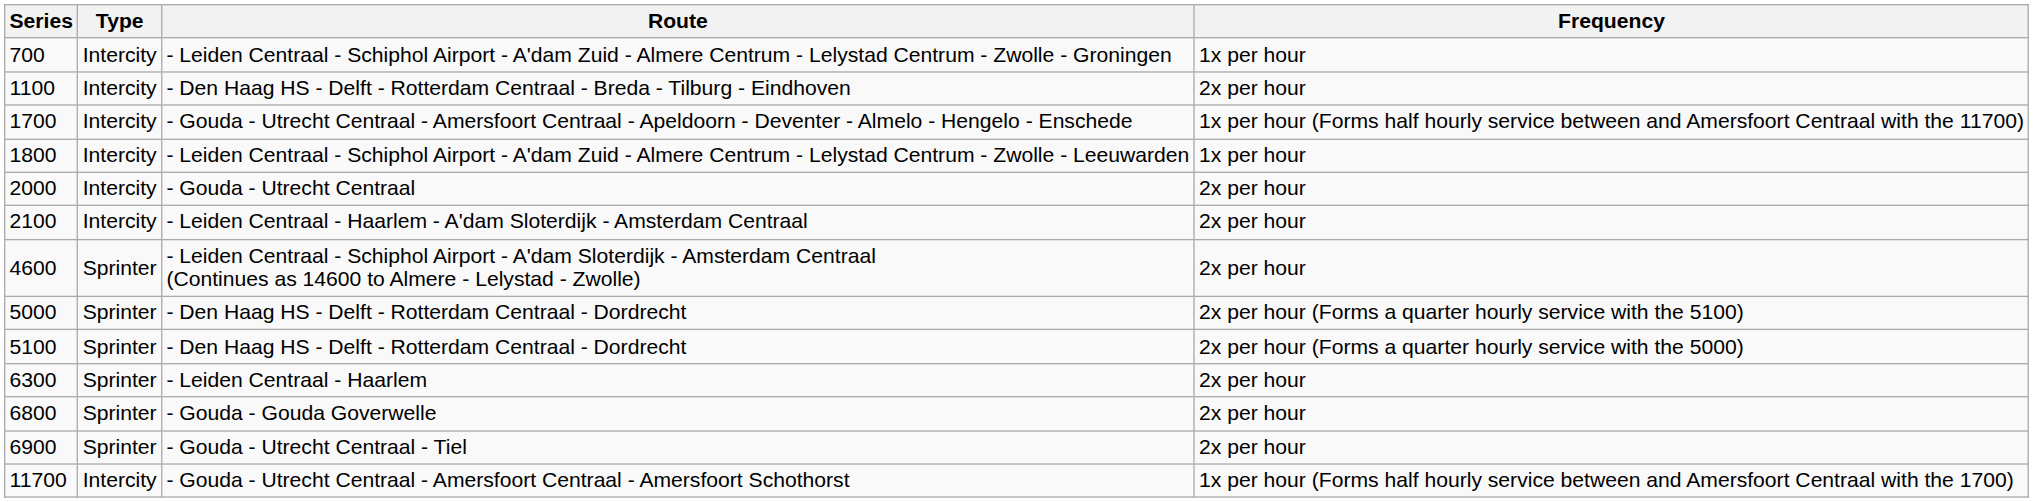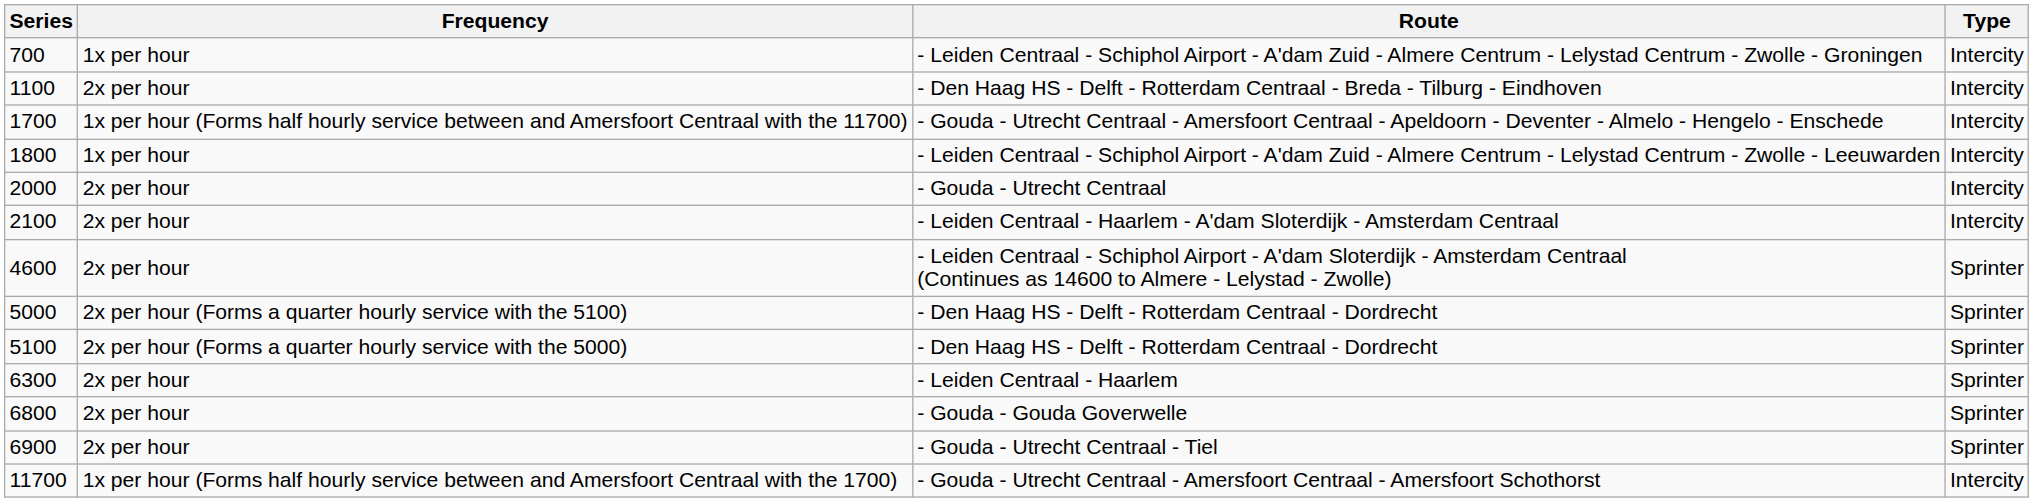 <table class="wikitable sortable">
 <tr>
 <th>Series</th>
+<th>Frequency</th>
+<th>Route</th>
 <th>Type</th>
-<th>Route</th>
-<th>Frequency</th>
 </tr>
 <tr>
 <td>700</td>
+<td>1x per hour</td>
+<td><strong></strong> - Leiden Centraal - Schiphol Airport - A'dam Zuid - Almere Centrum - Lelystad Centrum - Zwolle - Groningen</td>
 <td>Intercity</td>
-<td><strong></strong> - Leiden Centraal - Schiphol Airport - A'dam Zuid - Almere Centrum - Lelystad Centrum - Zwolle - Groningen</td>
-<td>1x per hour</td>
 </tr>
 <tr>
 <td>1100</td>
+<td>2x per hour</td>
+<td><strong></strong> - Den Haag HS - Delft - Rotterdam Centraal - Breda - Tilburg - Eindhoven</td>
 <td>Intercity</td>
-<td><strong></strong> - Den Haag HS - Delft - Rotterdam Centraal - Breda - Tilburg - Eindhoven</td>
-<td>2x per hour</td>
 </tr>
 <tr>
 <td>1700</td>
+<td>1x per hour (Forms half hourly service between  and Amersfoort Centraal with the 11700)</td>
+<td><strong></strong> - Gouda - Utrecht Centraal - Amersfoort Centraal - Apeldoorn - Deventer - Almelo - Hengelo - Enschede</td>
 <td>Intercity</td>
-<td><strong></strong> - Gouda - Utrecht Centraal - Amersfoort Centraal - Apeldoorn - Deventer - Almelo - Hengelo - Enschede</td>
-<td>1x per hour (Forms half hourly service between  and Amersfoort Centraal with the 11700)</td>
 </tr>
 <tr>
 <td>1800</td>
+<td>1x per hour</td>
+<td><strong></strong> - Leiden Centraal - Schiphol Airport - A'dam Zuid - Almere Centrum - Lelystad Centrum - Zwolle - Leeuwarden</td>
 <td>Intercity</td>
-<td><strong></strong> - Leiden Centraal - Schiphol Airport - A'dam Zuid - Almere Centrum - Lelystad Centrum - Zwolle - Leeuwarden</td>
-<td>1x per hour</td>
 </tr>
 <tr>
 <td>2000</td>
+<td>2x per hour</td>
+<td><strong></strong> - Gouda - Utrecht Centraal</td>
 <td>Intercity</td>
-<td><strong></strong> - Gouda - Utrecht Centraal</td>
-<td>2x per hour</td>
 </tr>
 <tr>
 <td>2100</td>
+<td>2x per hour</td>
+<td><strong></strong> - Leiden Centraal - Haarlem - A'dam Sloterdijk - Amsterdam Centraal</td>
 <td>Intercity</td>
-<td><strong></strong> - Leiden Centraal - Haarlem - A'dam Sloterdijk - Amsterdam Centraal</td>
-<td>2x per hour</td>
 </tr>
 <tr>
 <td>4600</td>
+<td>2x per hour</td>
+<td><strong></strong> - Leiden Centraal - Schiphol Airport - A'dam Sloterdijk - Amsterdam Centraal<br>(Continues as 14600 to Almere - Lelystad - Zwolle)</td>
 <td>Sprinter</td>
-<td><strong></strong> - Leiden Centraal - Schiphol Airport - A'dam Sloterdijk - Amsterdam Centraal<br>(Continues as 14600 to Almere - Lelystad - Zwolle)</td>
-<td>2x per hour</td>
 </tr>
 <tr>
 <td>5000</td>
+<td>2x per hour (Forms a quarter hourly service with the 5100)</td>
+<td><strong></strong> - Den Haag HS - Delft - Rotterdam Centraal - Dordrecht</td>
 <td>Sprinter</td>
-<td><strong></strong> - Den Haag HS - Delft - Rotterdam Centraal - Dordrecht</td>
-<td>2x per hour (Forms a quarter hourly service with the 5100)</td>
 </tr>
 <tr>
 <td>5100</td>
+<td>2x per hour (Forms a quarter hourly service with the 5000)</td>
+<td><strong></strong> - Den Haag HS - Delft - Rotterdam Centraal - Dordrecht</td>
 <td>Sprinter</td>
-<td><strong></strong> - Den Haag HS - Delft - Rotterdam Centraal - Dordrecht</td>
-<td>2x per hour (Forms a quarter hourly service with the 5000)</td>
 </tr>
 <tr>
 <td>6300</td>
+<td>2x per hour</td>
+<td><strong></strong> - Leiden Centraal - Haarlem</td>
 <td>Sprinter</td>
-<td><strong></strong> - Leiden Centraal - Haarlem</td>
-<td>2x per hour</td>
 </tr>
 <tr>
 <td>6800</td>
+<td>2x per hour</td>
+<td><strong></strong> - Gouda - Gouda Goverwelle</td>
 <td>Sprinter</td>
-<td><strong></strong> - Gouda - Gouda Goverwelle</td>
-<td>2x per hour</td>
 </tr>
 <tr>
 <td>6900</td>
+<td>2x per hour</td>
+<td><strong></strong> - Gouda - Utrecht Centraal - Tiel</td>
 <td>Sprinter</td>
-<td><strong></strong> - Gouda - Utrecht Centraal - Tiel</td>
-<td>2x per hour</td>
 </tr>
 <tr>
 <td>11700</td>
+<td>1x per hour (Forms half hourly service between  and Amersfoort Centraal with the 1700)</td>
+<td><strong></strong> - Gouda - Utrecht Centraal - Amersfoort Centraal - Amersfoort Schothorst</td>
 <td>Intercity</td>
-<td><strong></strong> - Gouda - Utrecht Centraal - Amersfoort Centraal - Amersfoort Schothorst</td>
-<td>1x per hour (Forms half hourly service between  and Amersfoort Centraal with the 1700)</td>
 </tr>
 </table>
